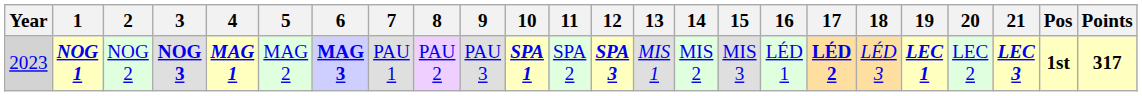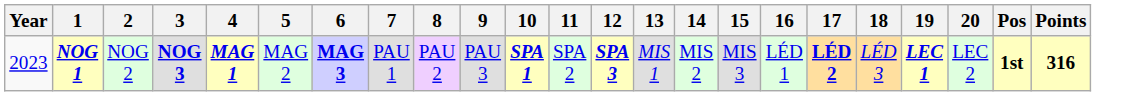 <table class="wikitable" style="text-align:center; font-size:85%;">
 <tr>
 <th>Year</th>
 <th>1</th>
 <th>2</th>
 <th>3</th>
 <th>4</th>
 <th>5</th>
 <th>6</th>
 <th>7</th>
 <th>8</th>
 <th>9</th>
 <th>10</th>
 <th>11</th>
 <th>12</th>
 <th>13</th>
 <th>14</th>
 <th>15</th>
 <th>16</th>
 <th>17</th>
 <th>18</th>
 <th>19</th>
 <th>20</th>
-<th>21</th>
 <th>Pos</th>
 <th>Points</th>
 </tr>
 <tr>
-<td style="background: lightgrey;"><a href='#'>2023</a></td>
+<td><a href='#'>2023</a></td>
 <td style="background:#FFFFBF;"><strong><em><a href='#'>NOG<br>1</a></em></strong><br></td>
 <td style="background:#DFFFDF;"><a href='#'>NOG<br>2</a><br></td>
 <td style="background:#DFDFDF;"><strong><a href='#'>NOG<br>3</a></strong><br></td>
 <td style="background:#FFFFBF;"><strong><em><a href='#'>MAG<br>1</a></em></strong><br></td>
 <td style="background:#DFFFDF;"><a href='#'>MAG<br>2</a><br></td>
 <td style="background:#CFCFFF;"><strong><a href='#'>MAG<br>3</a></strong><br></td>
 <td style="background:#DFDFDF;"><a href='#'>PAU<br>1</a><br></td>
 <td style="background:#EFCFFF;"><a href='#'>PAU<br>2</a><br></td>
 <td style="background:#DFDFDF;"><a href='#'>PAU<br>3</a><br></td>
 <td style="background:#FFFFBF;"><strong><em><a href='#'>SPA<br>1</a></em></strong><br></td>
 <td style="background:#DFFFDF;"><a href='#'>SPA<br>2</a><br></td>
 <td style="background:#FFFFBF;"><strong><em><a href='#'>SPA<br>3</a></em></strong><br></td>
 <td style="background:#DFDFDF;"><em><a href='#'>MIS<br>1</a></em><br></td>
 <td style="background:#DFFFDF;"><a href='#'>MIS<br>2</a><br></td>
 <td style="background:#DFDFDF;"><a href='#'>MIS<br>3</a><br></td>
 <td style="background:#DFFFDF;"><a href='#'>LÉD<br>1</a><br></td>
 <td style="background:#FFDF9F;"><strong><a href='#'>LÉD<br>2</a><br></strong></td>
 <td style="background:#FFDF9F;"><em><a href='#'>LÉD<br>3</a></em><br></td>
 <td style="background:#FFFFBF;"><strong><em><a href='#'>LEC<br>1</a></em></strong><br></td>
 <td style="background:#DFFFDF;"><a href='#'>LEC<br>2</a><br></td>
-<td style="background:#FFFFBF;"><strong><em><a href='#'>LEC<br>3</a></em></strong><br></td>
 <th style="background:#FFFFBF;">1st</th>
-<th style="background:#FFFFBF;">317</th>
+<th style="background:#FFFFBF;">316</th>
 </tr>
 </table>
